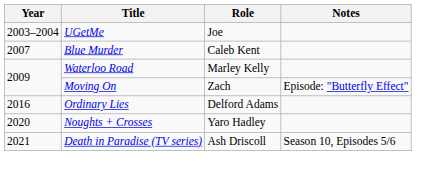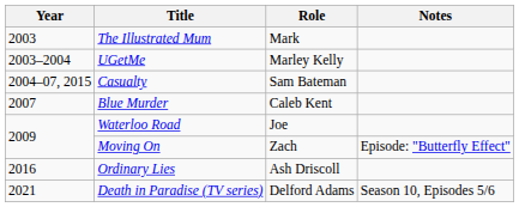 <table class="wikitable">
 <tr>
 <th>Year</th>
 <th>Title</th>
 <th>Role</th>
 <th>Notes</th>
 </tr>
 <tr>
+<td>2003</td>
+<td><em><a href='#'>The Illustrated Mum</a></em></td>
+<td>Mark</td>
+<td></td>
+</tr>
+<tr>
 <td>2003–2004</td>
 <td><em><a href='#'>UGetMe</a></em></td>
-<td>Joe</td>
+<td>Marley Kelly</td>
+<td></td>
+</tr>
+<tr>
+<td>2004–07, 2015</td>
+<td><em><a href='#'>Casualty</a></em></td>
+<td>Sam Bateman</td>
 <td></td>
 </tr>
 <tr>
 <td>2007</td>
 <td><em><a href='#'>Blue Murder</a></em></td>
 <td>Caleb Kent</td>
 <td></td>
 </tr>
 <tr>
 <td rowspan=2>2009</td>
 <td><em><a href='#'>Waterloo Road</a></em></td>
-<td>Marley Kelly</td>
+<td>Joe</td>
 <td></td>
 </tr>
 <tr>
 <td><em><a href='#'>Moving On</a></em></td>
 <td>Zach</td>
 <td>Episode: <a href='#'>"Butterfly Effect"</a></td>
 </tr>
 <tr>
 <td>2016</td>
 <td><em><a href='#'>Ordinary Lies</a></em></td>
-<td>Delford Adams</td>
-<td></td>
-</tr>
-<tr>
-<td>2020</td>
-<td><em><a href='#'>Noughts + Crosses</a></em></td>
-<td>Yaro Hadley</td>
+<td>Ash Driscoll</td>
 <td></td>
 </tr>
 <tr>
 <td>2021</td>
 <td><em><a href='#'>Death in Paradise (TV series)</a></em></td>
-<td>Ash Driscoll</td>
+<td>Delford Adams</td>
 <td>Season 10, Episodes 5/6</td>
 </tr>
 </table>
